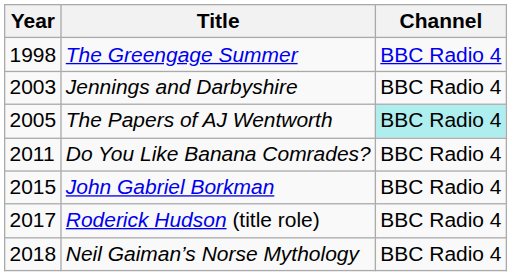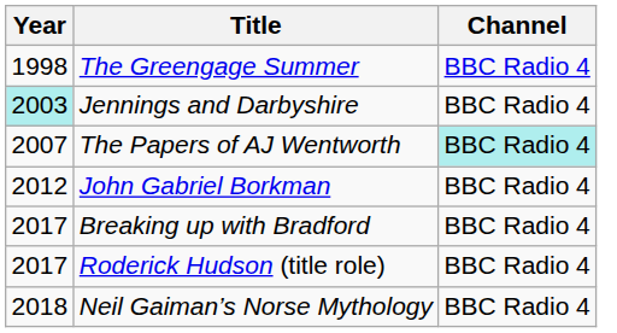 <table class="wikitable sortable">
 <tr>
 <th>Year</th>
 <th>Title</th>
 <th>Channel</th>
 </tr>
 <tr>
 <td>1998</td>
 <td data-sort-value="Greengage Summer, The"><em><a href='#'>The Greengage Summer</a></em></td>
 <td><a href='#'>BBC Radio 4</a></td>
 </tr>
 <tr>
-<td>2003</td>
+<td style="background: paleturquoise;">2003</td>
 <td><em>Jennings and Darbyshire</em></td>
 <td>BBC Radio 4</td>
 </tr>
 <tr>
-<td>2005</td>
+<td>2007</td>
 <td data-sort-value="Papers of AJ Wentworth, The"><em>The Papers of AJ Wentworth</em></td>
 <td style="background: paleturquoise;">BBC Radio 4</td>
 </tr>
 <tr>
-<td>2011</td>
-<td><em>Do You Like Banana Comrades?</em></td>
+<td>2012</td>
+<td><em><a href='#'>John Gabriel Borkman</a></em></td>
 <td>BBC Radio 4</td>
 </tr>
 <tr>
-<td>2015</td>
-<td><em><a href='#'>John Gabriel Borkman</a></em></td>
+<td>2017</td>
+<td><em>Breaking up with Bradford</em></td>
 <td>BBC Radio 4</td>
 </tr>
 <tr>
 <td>2017</td>
 <td><em><a href='#'>Roderick Hudson</a></em> (title role)</td>
 <td>BBC Radio 4</td>
 </tr>
 <tr>
 <td>2018</td>
 <td><em>Neil Gaiman’s Norse Mythology</em></td>
 <td>BBC Radio 4</td>
 </tr>
 </table>
